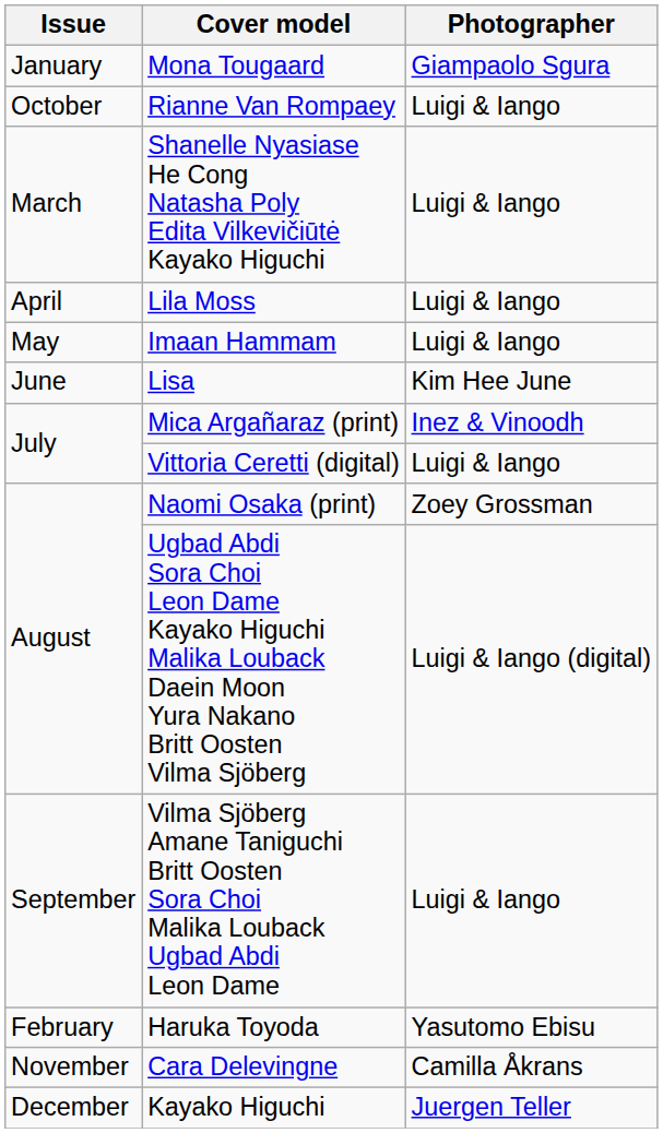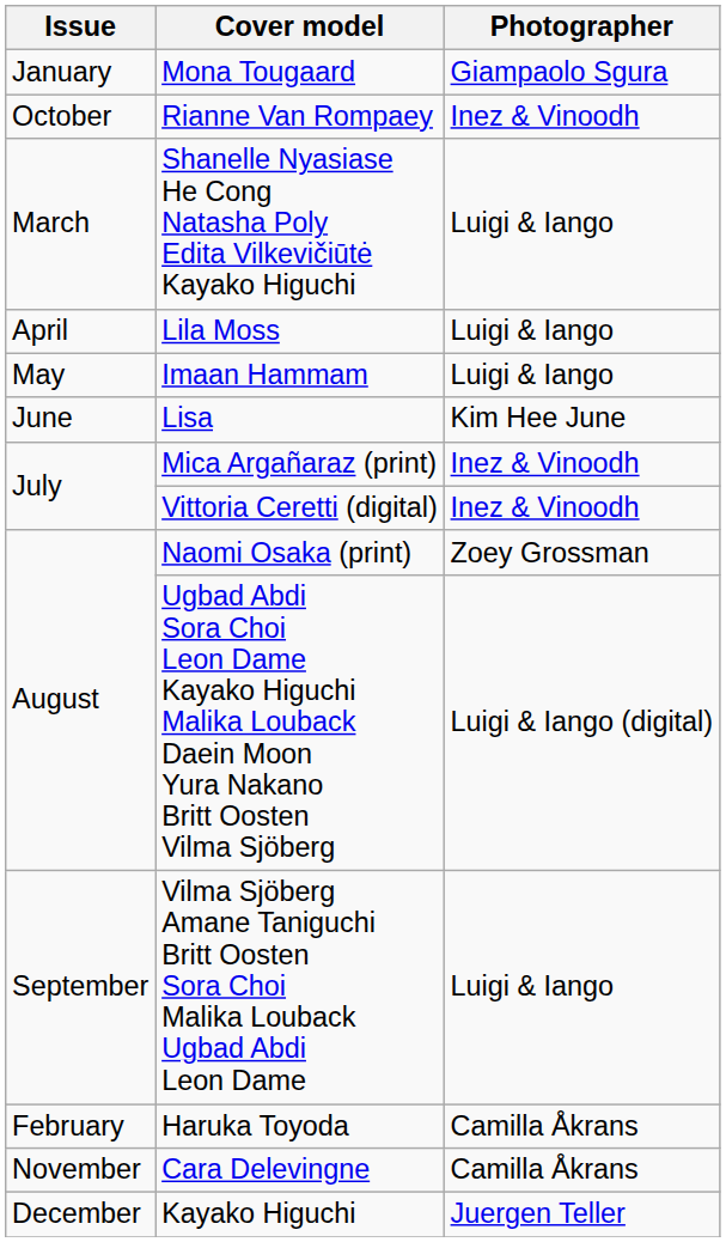 <table class="sortable wikitable">
 <tr>
 <th>Issue</th>
 <th>Cover model</th>
 <th>Photographer</th>
 </tr>
 <tr>
 <td>January</td>
 <td><a href='#'>Mona Tougaard</a></td>
 <td><a href='#'>Giampaolo Sgura</a></td>
 </tr>
 <tr>
 <td>October</td>
 <td><a href='#'>Rianne Van Rompaey</a></td>
-<td>Luigi & Iango</td>
+<td><a href='#'>Inez & Vinoodh</a></td>
 </tr>
 <tr>
 <td>March</td>
 <td><a href='#'>Shanelle Nyasiase</a><br>He Cong<br><a href='#'>Natasha Poly</a><br><a href='#'>Edita Vilkevičiūtė</a><br>Kayako Higuchi</td>
 <td>Luigi & Iango</td>
 </tr>
 <tr>
 <td>April</td>
 <td><a href='#'>Lila Moss</a></td>
 <td>Luigi & Iango</td>
 </tr>
 <tr>
 <td>May</td>
 <td><a href='#'>Imaan Hammam</a></td>
 <td>Luigi & Iango</td>
 </tr>
 <tr>
 <td>June</td>
 <td><a href='#'>Lisa</a></td>
 <td>Kim Hee June</td>
 </tr>
 <tr>
 <td rowspan=2>July</td>
 <td><a href='#'>Mica Argañaraz</a> (print)</td>
 <td><a href='#'>Inez & Vinoodh</a></td>
 </tr>
 <tr>
 <td><a href='#'>Vittoria Ceretti</a> (digital)</td>
-<td>Luigi & Iango</td>
+<td><a href='#'>Inez & Vinoodh</a></td>
 </tr>
 <tr>
 <td rowspan=2>August</td>
 <td><a href='#'>Naomi Osaka</a> (print)</td>
 <td>Zoey Grossman</td>
 </tr>
 <tr>
 <td><a href='#'>Ugbad Abdi</a> <br> <a href='#'>Sora Choi</a> <br> <a href='#'>Leon Dame</a> <br> Kayako Higuchi <br> <a href='#'>Malika Louback</a> <br> Daein Moon <br> Yura Nakano <br> Britt Oosten <br> Vilma Sjöberg</td>
 <td>Luigi & Iango (digital)</td>
 </tr>
 <tr>
 <td>September</td>
 <td>Vilma Sjöberg <br> Amane Taniguchi <br> Britt Oosten <br> <a href='#'>Sora Choi</a> <br> Malika Louback <br> <a href='#'>Ugbad Abdi</a> <br> Leon Dame</td>
 <td>Luigi & Iango</td>
 </tr>
 <tr>
 <td>February</td>
 <td>Haruka Toyoda</td>
-<td>Yasutomo Ebisu</td>
+<td>Camilla Åkrans</td>
 </tr>
 <tr>
 <td>November</td>
 <td><a href='#'>Cara Delevingne</a></td>
 <td>Camilla Åkrans</td>
 </tr>
 <tr>
 <td>December</td>
 <td>Kayako Higuchi</td>
 <td><a href='#'>Juergen Teller</a></td>
 </tr>
 </table>
